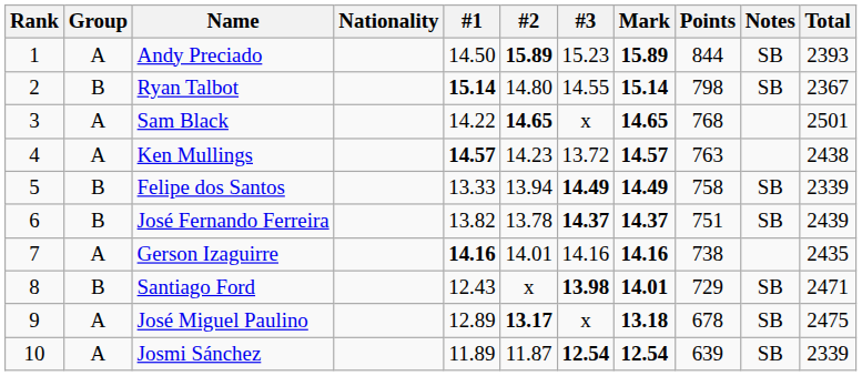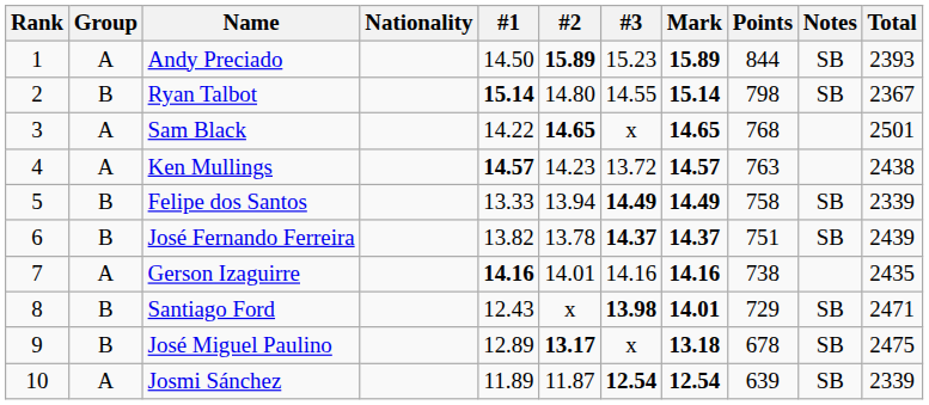 <table class="wikitable sortable" style="text-align:center">
 <tr>
 <th>Rank</th>
 <th>Group</th>
 <th>Name</th>
 <th>Nationality</th>
 <th>#1</th>
 <th>#2</th>
 <th>#3</th>
 <th>Mark</th>
 <th>Points</th>
 <th>Notes</th>
 <th>Total</th>
 </tr>
 <tr>
 <td>1</td>
 <td>A</td>
 <td align=left><a href='#'>Andy Preciado</a></td>
 <td align=left></td>
 <td>14.50</td>
 <td><strong>15.89</strong></td>
 <td>15.23</td>
 <td><strong>15.89</strong></td>
 <td>844</td>
 <td>SB</td>
 <td>2393</td>
 </tr>
 <tr>
 <td>2</td>
 <td>B</td>
 <td align=left><a href='#'>Ryan Talbot</a></td>
 <td align=left></td>
 <td><strong>15.14</strong></td>
 <td>14.80</td>
 <td>14.55</td>
 <td><strong>15.14</strong></td>
 <td>798</td>
 <td>SB</td>
 <td>2367</td>
 </tr>
 <tr>
 <td>3</td>
 <td>A</td>
 <td align=left><a href='#'>Sam Black</a></td>
 <td align=left></td>
 <td>14.22</td>
 <td><strong>14.65</strong></td>
 <td>x</td>
 <td><strong>14.65</strong></td>
 <td>768</td>
 <td></td>
 <td>2501</td>
 </tr>
 <tr>
 <td>4</td>
 <td>A</td>
 <td align=left><a href='#'>Ken Mullings</a></td>
 <td align=left></td>
 <td><strong>14.57</strong></td>
 <td>14.23</td>
 <td>13.72</td>
 <td><strong>14.57</strong></td>
 <td>763</td>
 <td></td>
 <td>2438</td>
 </tr>
 <tr>
 <td>5</td>
 <td>B</td>
 <td align=left><a href='#'>Felipe dos Santos</a></td>
 <td align=left></td>
 <td>13.33</td>
 <td>13.94</td>
 <td><strong>14.49</strong></td>
 <td><strong>14.49</strong></td>
 <td>758</td>
 <td>SB</td>
 <td>2339</td>
 </tr>
 <tr>
 <td>6</td>
 <td>B</td>
 <td align=left><a href='#'>José Fernando Ferreira</a></td>
 <td align=left></td>
 <td>13.82</td>
 <td>13.78</td>
 <td><strong>14.37</strong></td>
 <td><strong>14.37</strong></td>
 <td>751</td>
 <td>SB</td>
 <td>2439</td>
 </tr>
 <tr>
 <td>7</td>
 <td>A</td>
 <td align=left><a href='#'>Gerson Izaguirre</a></td>
 <td align=left></td>
 <td><strong>14.16</strong></td>
 <td>14.01</td>
 <td>14.16</td>
 <td><strong>14.16</strong></td>
 <td>738</td>
 <td></td>
 <td>2435</td>
 </tr>
 <tr>
 <td>8</td>
 <td>B</td>
 <td align=left><a href='#'>Santiago Ford</a></td>
 <td align=left></td>
 <td>12.43</td>
 <td>x</td>
 <td><strong>13.98</strong></td>
 <td><strong>14.01</strong></td>
 <td>729</td>
 <td>SB</td>
 <td>2471</td>
 </tr>
 <tr>
 <td>9</td>
-<td>A</td>
+<td>B</td>
 <td align=left><a href='#'>José Miguel Paulino</a></td>
 <td align=left></td>
 <td>12.89</td>
 <td><strong>13.17</strong></td>
 <td>x</td>
 <td><strong>13.18</strong></td>
 <td>678</td>
 <td>SB</td>
 <td>2475</td>
 </tr>
 <tr>
 <td>10</td>
 <td>A</td>
 <td align=left><a href='#'>Josmi Sánchez</a></td>
 <td align=left></td>
 <td>11.89</td>
 <td>11.87</td>
 <td><strong>12.54</strong></td>
 <td><strong>12.54</strong></td>
 <td>639</td>
 <td>SB</td>
 <td>2339</td>
 </tr>
 </table>
